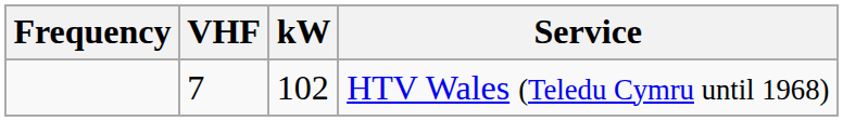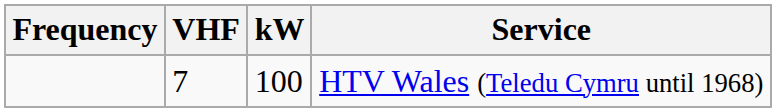 <table class="wikitable sortable">
 <tr>
 <th>Frequency</th>
 <th>VHF</th>
 <th>kW</th>
 <th>Service</th>
 </tr>
 <tr>
 <td></td>
 <td>7</td>
-<td>102</td>
+<td>100</td>
 <td><a href='#'>HTV Wales</a> <small>(<a href='#'>Teledu Cymru</a> until 1968)</small></td>
 </tr>
 </table>
